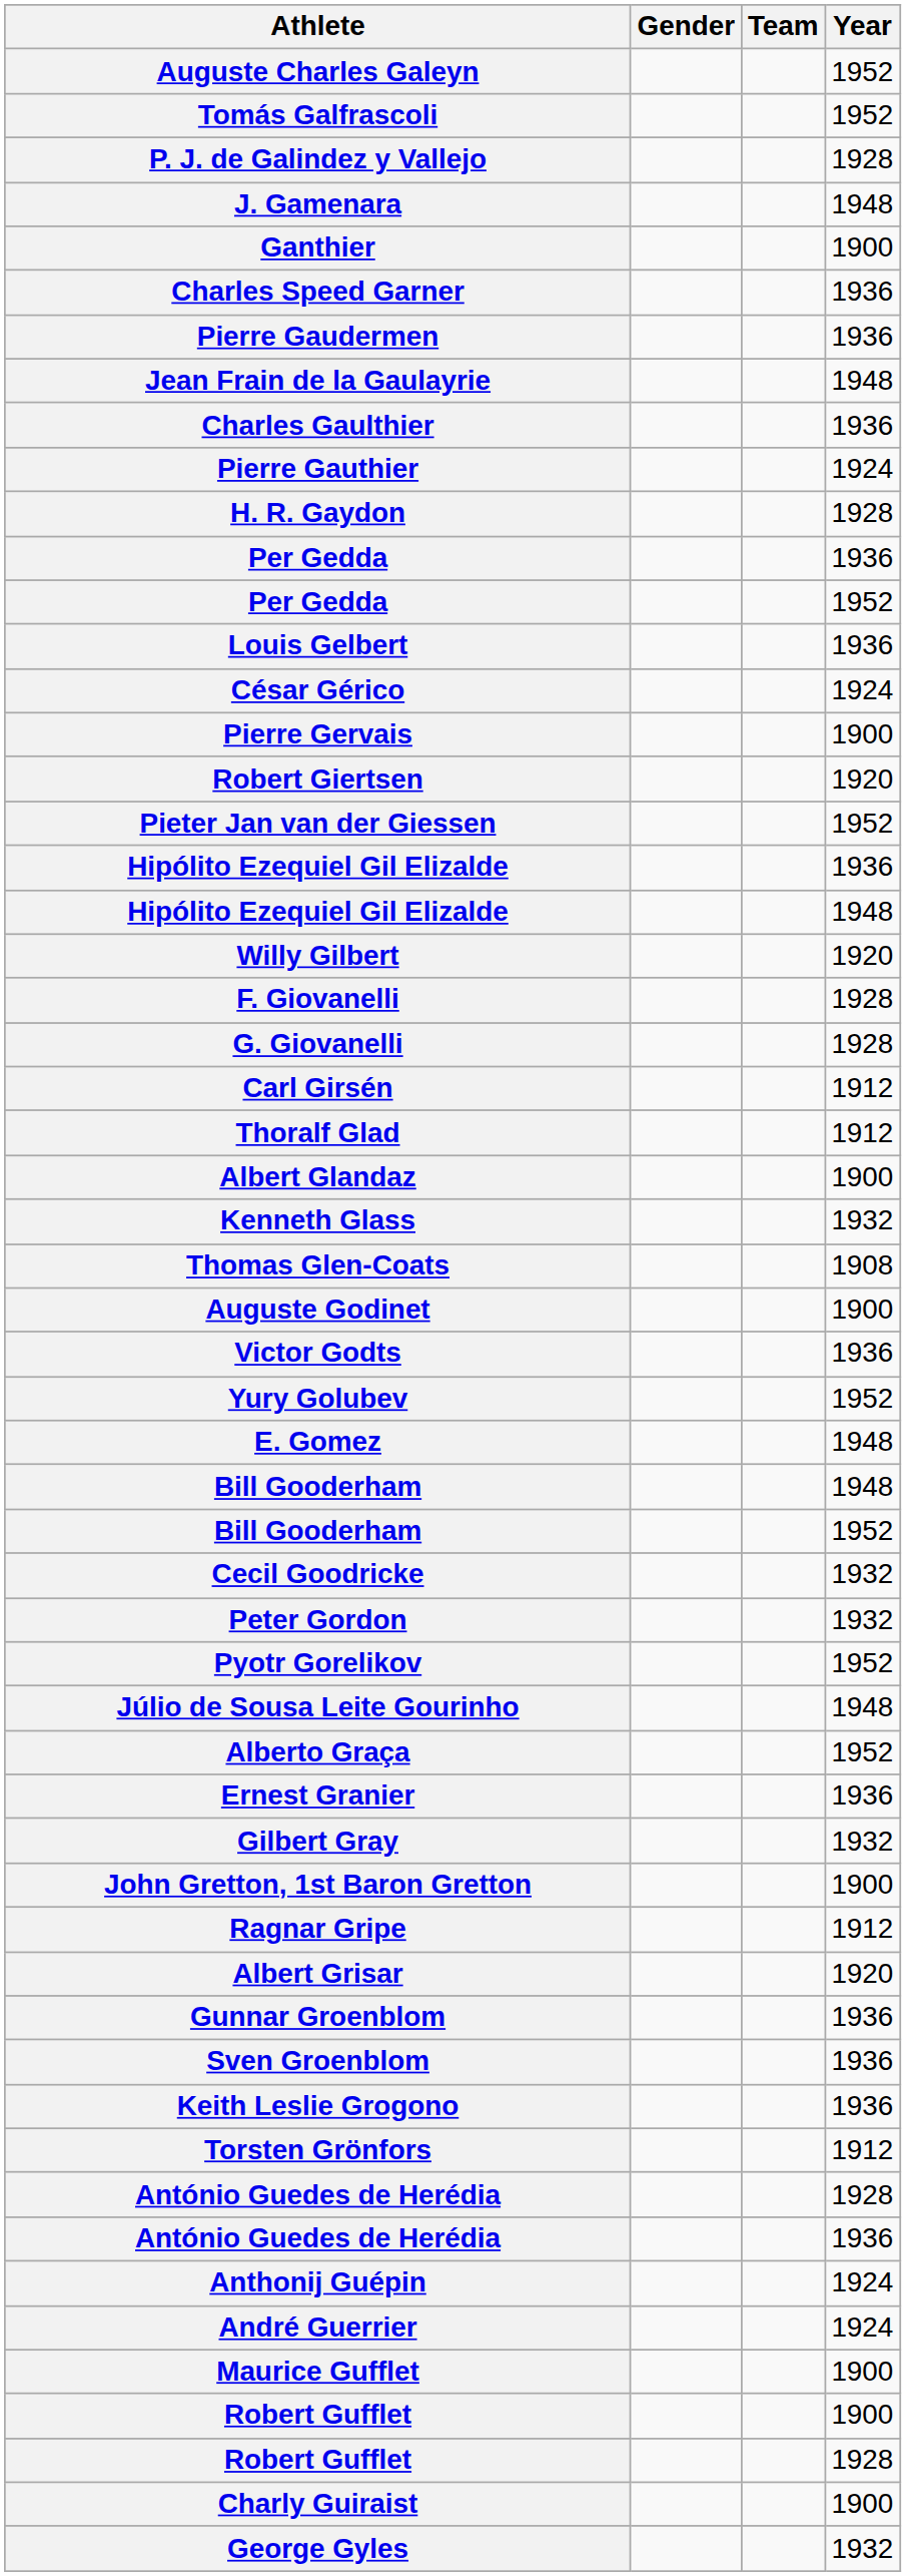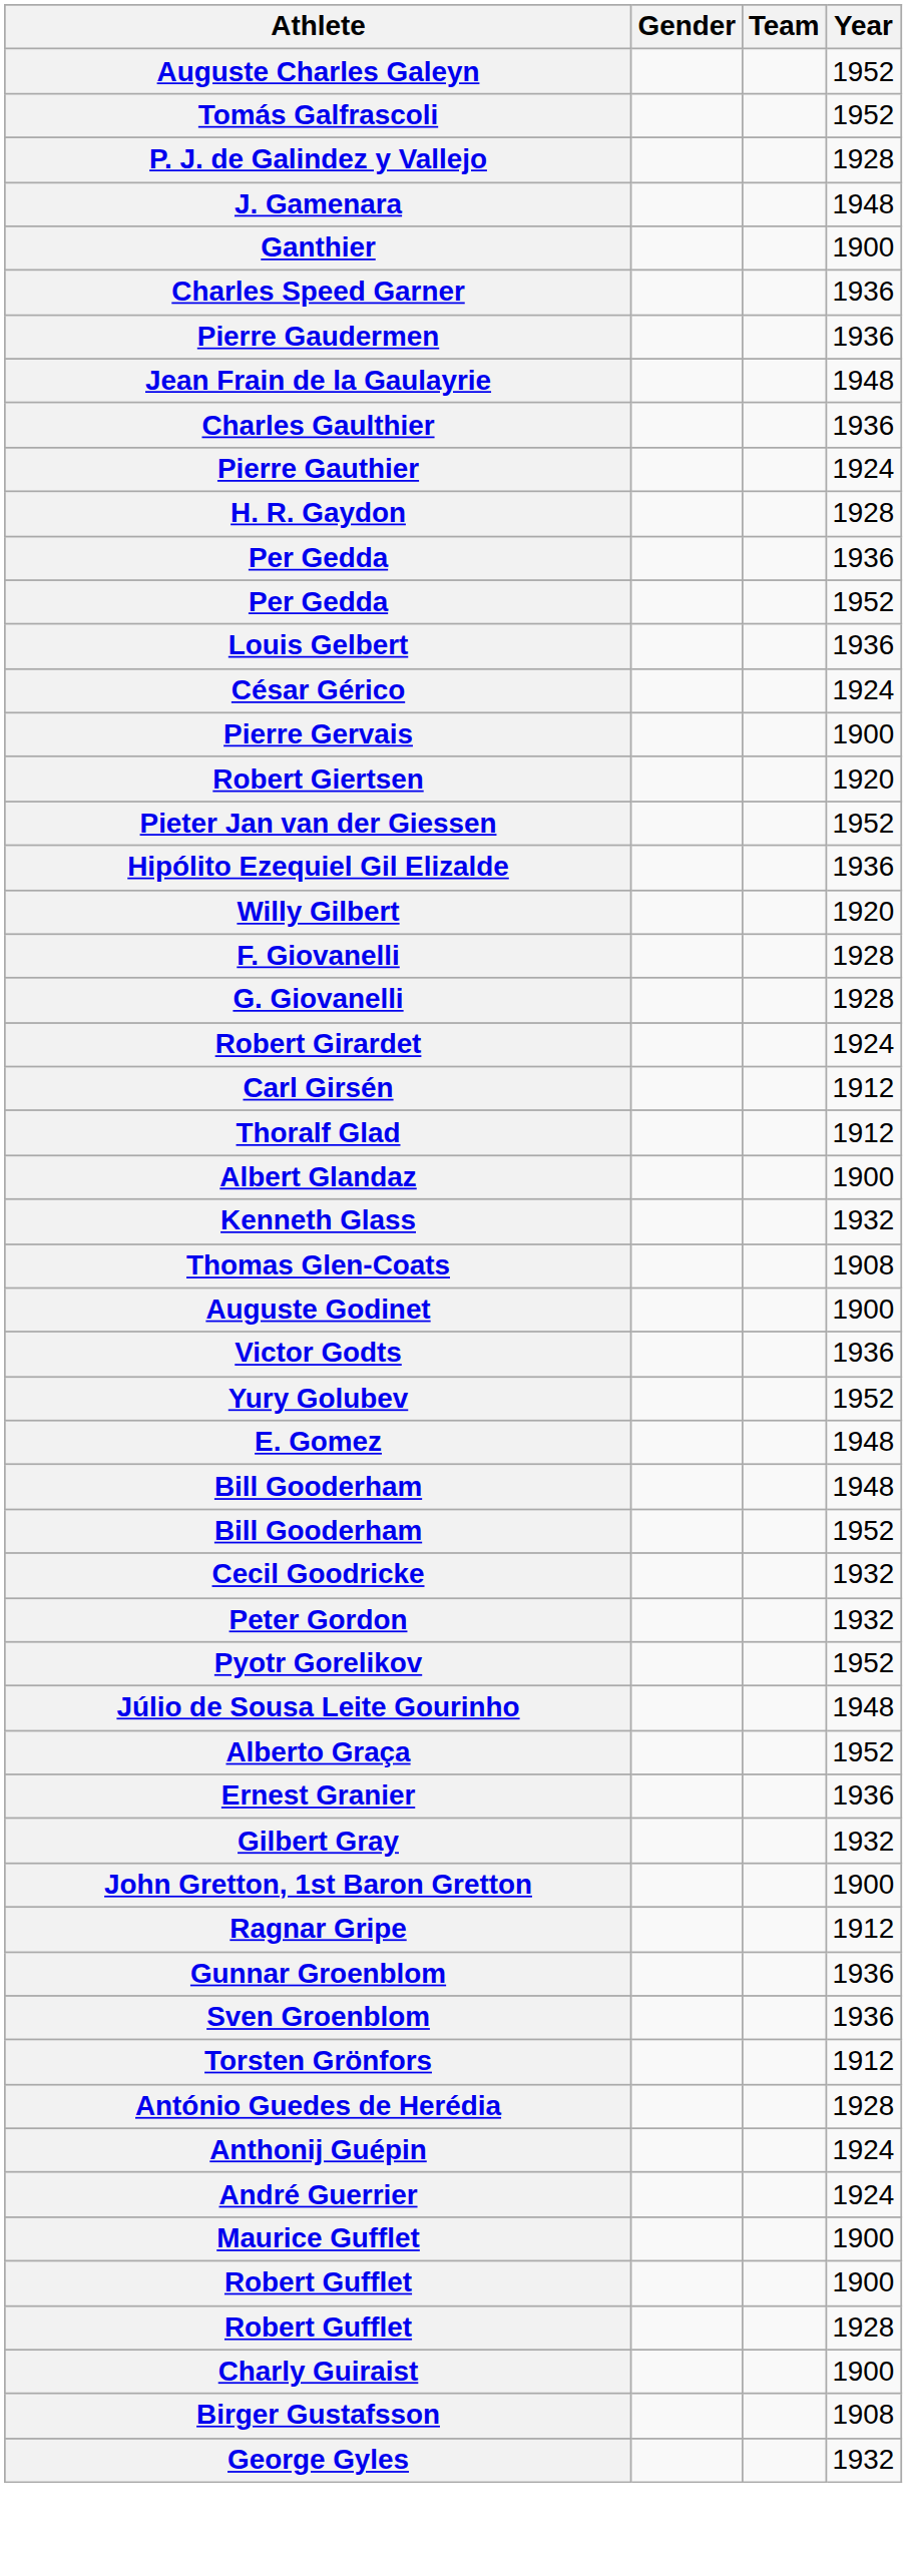 <table class="wikitable plainrowheaders">
 <tr>
 <th scope="col" style="width:22em">Athlete</th>
 <th scope="col">Gender</th>
 <th scope="col">Team</th>
 <th scope="col">Year</th>
 </tr>
 <tr>
 <th scope="row"><a href='#'>Auguste Charles Galeyn</a></th>
 <td style="text-align:center"></td>
 <td></td>
 <td>1952</td>
 </tr>
 <tr>
 <th scope="row"><a href='#'>Tomás Galfrascoli</a></th>
 <td style="text-align:center"></td>
 <td></td>
 <td>1952</td>
 </tr>
 <tr>
 <th scope="row"><a href='#'>P. J. de Galindez y Vallejo</a></th>
 <td style="text-align:center"></td>
 <td></td>
 <td>1928</td>
 </tr>
 <tr>
 <th scope="row"><a href='#'>J. Gamenara</a></th>
 <td style="text-align:center"></td>
 <td></td>
 <td>1948</td>
 </tr>
 <tr>
 <th scope="row"><a href='#'>Ganthier</a></th>
 <td style="text-align:center"></td>
 <td></td>
 <td>1900</td>
 </tr>
 <tr>
 <th scope="row"><a href='#'>Charles Speed Garner</a></th>
 <td style="text-align:center"></td>
 <td></td>
 <td>1936</td>
 </tr>
 <tr>
 <th scope="row"><a href='#'>Pierre Gaudermen</a></th>
 <td style="text-align:center"></td>
 <td></td>
 <td>1936</td>
 </tr>
 <tr>
 <th scope="row"><a href='#'>Jean Frain de la Gaulayrie</a></th>
 <td style="text-align:center"></td>
 <td></td>
 <td>1948</td>
 </tr>
 <tr>
 <th scope="row"><a href='#'>Charles Gaulthier</a></th>
 <td style="text-align:center"></td>
 <td></td>
 <td>1936</td>
 </tr>
 <tr>
 <th scope="row"><a href='#'>Pierre Gauthier</a></th>
 <td style="text-align:center"></td>
 <td></td>
 <td>1924</td>
 </tr>
 <tr>
 <th scope="row"><a href='#'>H. R. Gaydon</a></th>
 <td style="text-align:center"></td>
 <td></td>
 <td>1928</td>
 </tr>
 <tr>
 <th scope="row"><a href='#'>Per Gedda</a></th>
 <td style="text-align:center"></td>
 <td></td>
 <td>1936</td>
 </tr>
 <tr>
 <th scope="row"><a href='#'>Per Gedda</a></th>
 <td style="text-align:center"></td>
 <td></td>
 <td>1952</td>
 </tr>
 <tr>
 <th scope="row"><a href='#'>Louis Gelbert</a></th>
 <td style="text-align:center"></td>
 <td></td>
 <td>1936</td>
 </tr>
 <tr>
 <th scope="row"><a href='#'>César Gérico</a></th>
 <td style="text-align:center"></td>
 <td></td>
 <td>1924</td>
 </tr>
 <tr>
 <th scope="row"><a href='#'>Pierre Gervais</a></th>
 <td style="text-align:center"></td>
 <td></td>
 <td>1900</td>
 </tr>
 <tr>
 <th scope="row"><a href='#'>Robert Giertsen</a></th>
 <td style="text-align:center"></td>
 <td></td>
 <td>1920</td>
 </tr>
 <tr>
 <th scope="row"><a href='#'>Pieter Jan van der Giessen</a></th>
 <td style="text-align:center"></td>
 <td></td>
 <td>1952</td>
 </tr>
 <tr>
 <th scope="row"><a href='#'>Hipólito Ezequiel Gil Elizalde</a></th>
 <td style="text-align:center"></td>
 <td></td>
 <td>1936</td>
 </tr>
 <tr>
-<th scope="row"><a href='#'>Hipólito Ezequiel Gil Elizalde</a></th>
-<td style="text-align:center"></td>
-<td></td>
-<td>1948</td>
-</tr>
-<tr>
 <th scope="row"><a href='#'>Willy Gilbert</a></th>
 <td style="text-align:center"></td>
 <td></td>
 <td>1920</td>
 </tr>
 <tr>
 <th scope="row"><a href='#'>F. Giovanelli</a></th>
 <td style="text-align:center"></td>
 <td></td>
 <td>1928</td>
 </tr>
 <tr>
 <th scope="row"><a href='#'>G. Giovanelli</a></th>
 <td style="text-align:center"></td>
 <td></td>
 <td>1928</td>
+</tr>
+<tr>
+<th scope="row"><a href='#'>Robert Girardet</a></th>
+<td style="text-align:center"></td>
+<td></td>
+<td>1924</td>
 </tr>
 <tr>
 <th scope="row"><a href='#'>Carl Girsén</a></th>
 <td style="text-align:center"></td>
 <td></td>
 <td>1912</td>
 </tr>
 <tr>
 <th scope="row"><a href='#'>Thoralf Glad</a></th>
 <td style="text-align:center"></td>
 <td></td>
 <td>1912</td>
 </tr>
 <tr>
 <th scope="row"><a href='#'>Albert Glandaz</a></th>
 <td style="text-align:center"></td>
 <td></td>
 <td>1900</td>
 </tr>
 <tr>
 <th scope="row"><a href='#'>Kenneth Glass</a></th>
 <td style="text-align:center"></td>
 <td></td>
 <td>1932</td>
 </tr>
 <tr>
 <th scope="row"><a href='#'>Thomas Glen-Coats</a></th>
 <td style="text-align:center"></td>
 <td></td>
 <td>1908</td>
 </tr>
 <tr>
 <th scope="row"><a href='#'>Auguste Godinet</a></th>
 <td style="text-align:center"></td>
 <td></td>
 <td>1900</td>
 </tr>
 <tr>
 <th scope="row"><a href='#'>Victor Godts</a></th>
 <td style="text-align:center"></td>
 <td></td>
 <td>1936</td>
 </tr>
 <tr>
 <th scope="row"><a href='#'>Yury Golubev</a></th>
 <td style="text-align:center"></td>
 <td></td>
 <td>1952</td>
 </tr>
 <tr>
 <th scope="row"><a href='#'>E. Gomez</a></th>
 <td style="text-align:center"></td>
 <td></td>
 <td>1948</td>
 </tr>
 <tr>
 <th scope="row"><a href='#'>Bill Gooderham</a></th>
 <td style="text-align:center"></td>
 <td></td>
 <td>1948</td>
 </tr>
 <tr>
 <th scope="row"><a href='#'>Bill Gooderham</a></th>
 <td style="text-align:center"></td>
 <td></td>
 <td>1952</td>
 </tr>
 <tr>
 <th scope="row"><a href='#'>Cecil Goodricke</a></th>
 <td style="text-align:center"></td>
 <td></td>
 <td>1932</td>
 </tr>
 <tr>
 <th scope="row"><a href='#'>Peter Gordon</a></th>
 <td style="text-align:center"></td>
 <td></td>
 <td>1932</td>
 </tr>
 <tr>
 <th scope="row"><a href='#'>Pyotr Gorelikov</a></th>
 <td style="text-align:center"></td>
 <td></td>
 <td>1952</td>
 </tr>
 <tr>
 <th scope="row"><a href='#'>Júlio de Sousa Leite Gourinho</a></th>
 <td style="text-align:center"></td>
 <td></td>
 <td>1948</td>
 </tr>
 <tr>
 <th scope="row"><a href='#'>Alberto Graça</a></th>
 <td style="text-align:center"></td>
 <td></td>
 <td>1952</td>
 </tr>
 <tr>
 <th scope="row"><a href='#'>Ernest Granier</a></th>
 <td style="text-align:center"></td>
 <td></td>
 <td>1936</td>
 </tr>
 <tr>
 <th scope="row"><a href='#'>Gilbert Gray</a></th>
 <td style="text-align:center"></td>
 <td></td>
 <td>1932</td>
 </tr>
 <tr>
 <th scope="row"><a href='#'>John Gretton, 1st Baron Gretton</a></th>
 <td style="text-align:center"></td>
 <td></td>
 <td>1900</td>
 </tr>
 <tr>
 <th scope="row"><a href='#'>Ragnar Gripe</a></th>
 <td style="text-align:center"></td>
 <td></td>
 <td>1912</td>
 </tr>
 <tr>
-<th scope="row"><a href='#'>Albert Grisar</a></th>
-<td style="text-align:center"></td>
-<td></td>
-<td>1920</td>
-</tr>
-<tr>
 <th scope="row"><a href='#'>Gunnar Groenblom</a></th>
 <td style="text-align:center"></td>
 <td></td>
 <td>1936</td>
 </tr>
 <tr>
 <th scope="row"><a href='#'>Sven Groenblom</a></th>
-<td style="text-align:center"></td>
-<td></td>
-<td>1936</td>
-</tr>
-<tr>
-<th scope="row"><a href='#'>Keith Leslie Grogono</a></th>
 <td style="text-align:center"></td>
 <td></td>
 <td>1936</td>
 </tr>
 <tr>
 <th scope="row"><a href='#'>Torsten Grönfors</a></th>
 <td style="text-align:center"></td>
 <td></td>
 <td>1912</td>
 </tr>
 <tr>
 <th scope="row"><a href='#'>António Guedes de Herédia</a></th>
 <td style="text-align:center"></td>
 <td></td>
 <td>1928</td>
-</tr>
-<tr>
-<th scope="row"><a href='#'>António Guedes de Herédia</a></th>
-<td style="text-align:center"></td>
-<td></td>
-<td>1936</td>
 </tr>
 <tr>
 <th scope="row"><a href='#'>Anthonij Guépin</a></th>
 <td style="text-align:center"></td>
 <td></td>
 <td>1924</td>
 </tr>
 <tr>
 <th scope="row"><a href='#'>André Guerrier</a></th>
 <td style="text-align:center"></td>
 <td></td>
 <td>1924</td>
 </tr>
 <tr>
 <th scope="row"><a href='#'>Maurice Gufflet</a></th>
 <td style="text-align:center"></td>
 <td></td>
 <td>1900</td>
 </tr>
 <tr>
 <th scope="row"><a href='#'>Robert Gufflet</a></th>
 <td style="text-align:center"></td>
 <td></td>
 <td>1900</td>
 </tr>
 <tr>
 <th scope="row"><a href='#'>Robert Gufflet</a></th>
 <td style="text-align:center"></td>
 <td></td>
 <td>1928</td>
 </tr>
 <tr>
 <th scope="row"><a href='#'>Charly Guiraist</a></th>
 <td style="text-align:center"></td>
 <td></td>
 <td>1900</td>
 </tr>
 <tr>
+<th scope="row"><a href='#'>Birger Gustafsson</a></th>
+<td style="text-align:center"></td>
+<td></td>
+<td>1908</td>
+</tr>
+<tr>
 <th scope="row"><a href='#'>George Gyles</a></th>
 <td style="text-align:center"></td>
 <td></td>
 <td>1932</td>
 </tr>
 </table>
